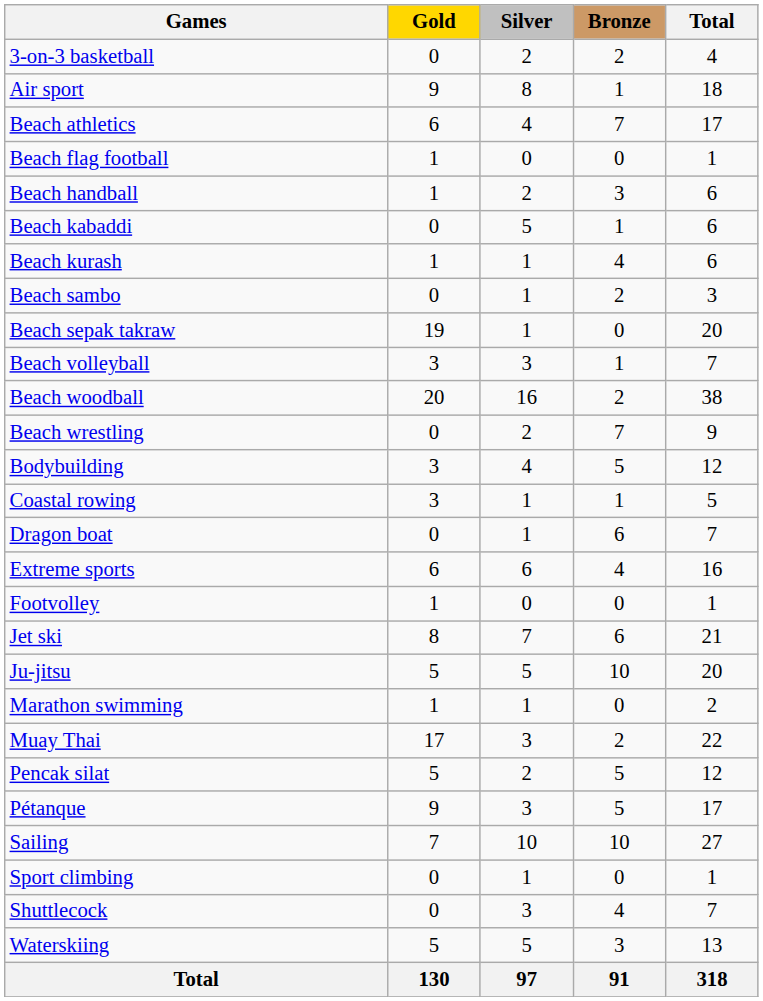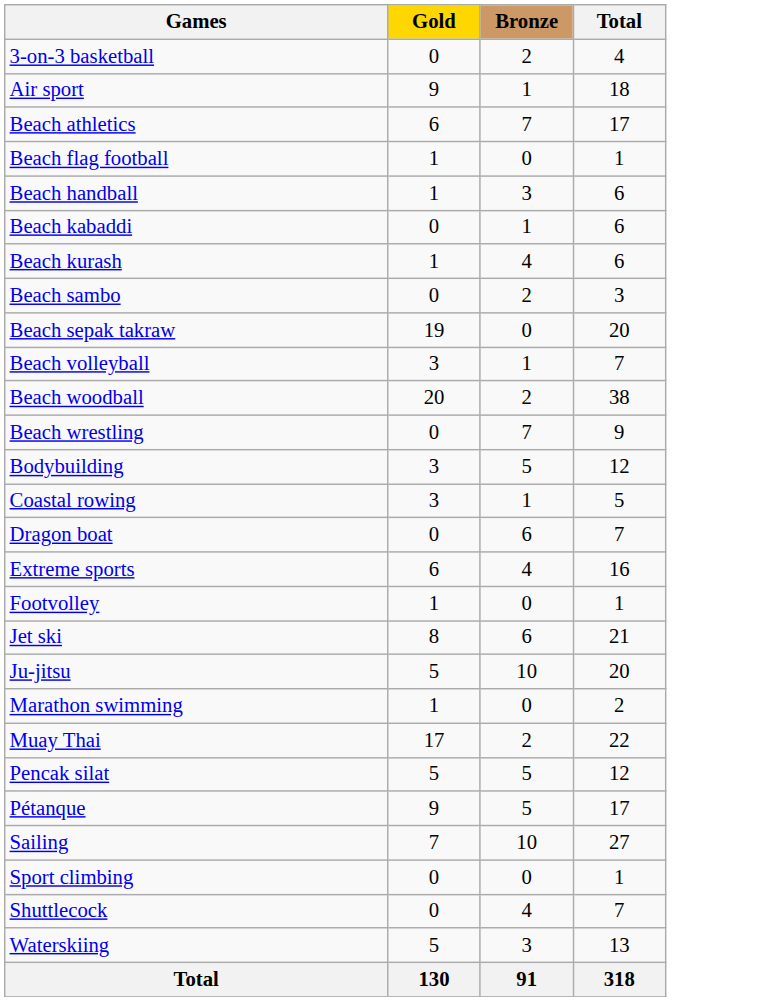 <table class="wikitable sortable" style="margin-top:0em; text-align:center; font-size:90%;">
 <tr>
 <th style="width:18em;">Games</th>
 <th style="width:4em; background:gold;">Gold</th>
-<th style="width:4em; background:silver;">Silver</th>
 <th style="width:4em; background:#cc9966;">Bronze</th>
 <th style="width:4em;">Total</th>
 </tr>
 <tr>
 <td align=left> <a href='#'>3-on-3 basketball</a></td>
 <td>0</td>
 <td>2</td>
-<td>2</td>
 <td>4</td>
 </tr>
 <tr>
 <td align=left> <a href='#'>Air sport</a></td>
 <td>9</td>
-<td>8</td>
 <td>1</td>
 <td>18</td>
 </tr>
 <tr>
 <td align=left> <a href='#'>Beach athletics</a></td>
 <td>6</td>
-<td>4</td>
 <td>7</td>
 <td>17</td>
 </tr>
 <tr>
 <td align=left> <a href='#'>Beach flag football</a></td>
 <td>1</td>
 <td>0</td>
-<td>0</td>
 <td>1</td>
 </tr>
 <tr>
 <td align=left> <a href='#'>Beach handball</a></td>
 <td>1</td>
-<td>2</td>
 <td>3</td>
 <td>6</td>
 </tr>
 <tr>
 <td align=left> <a href='#'>Beach kabaddi</a></td>
 <td>0</td>
-<td>5</td>
 <td>1</td>
 <td>6</td>
 </tr>
 <tr>
 <td align=left> <a href='#'>Beach kurash</a></td>
-<td>1</td>
 <td>1</td>
 <td>4</td>
 <td>6</td>
 </tr>
 <tr>
 <td align=left> <a href='#'>Beach sambo</a></td>
 <td>0</td>
-<td>1</td>
 <td>2</td>
 <td>3</td>
 </tr>
 <tr>
 <td align=left> <a href='#'>Beach sepak takraw</a></td>
 <td>19</td>
-<td>1</td>
 <td>0</td>
 <td>20</td>
 </tr>
 <tr>
 <td align=left> <a href='#'>Beach volleyball</a></td>
-<td>3</td>
 <td>3</td>
 <td>1</td>
 <td>7</td>
 </tr>
 <tr>
 <td align=left> <a href='#'>Beach woodball</a></td>
 <td>20</td>
-<td>16</td>
 <td>2</td>
 <td>38</td>
 </tr>
 <tr>
 <td align=left> <a href='#'>Beach wrestling</a></td>
 <td>0</td>
-<td>2</td>
 <td>7</td>
 <td>9</td>
 </tr>
 <tr>
 <td align=left> <a href='#'>Bodybuilding</a></td>
 <td>3</td>
-<td>4</td>
 <td>5</td>
 <td>12</td>
 </tr>
 <tr>
 <td align=left> <a href='#'>Coastal rowing</a></td>
 <td>3</td>
 <td>1</td>
-<td>1</td>
 <td>5</td>
 </tr>
 <tr>
 <td align=left> <a href='#'>Dragon boat</a></td>
 <td>0</td>
-<td>1</td>
 <td>6</td>
 <td>7</td>
 </tr>
 <tr>
 <td align=left> <a href='#'>Extreme sports</a></td>
-<td>6</td>
 <td>6</td>
 <td>4</td>
 <td>16</td>
 </tr>
 <tr>
 <td align=left> <a href='#'>Footvolley</a></td>
 <td>1</td>
 <td>0</td>
-<td>0</td>
 <td>1</td>
 </tr>
 <tr>
 <td align=left> <a href='#'>Jet ski</a></td>
 <td>8</td>
-<td>7</td>
 <td>6</td>
 <td>21</td>
 </tr>
 <tr>
 <td align=left> <a href='#'>Ju-jitsu</a></td>
-<td>5</td>
 <td>5</td>
 <td>10</td>
 <td>20</td>
 </tr>
 <tr>
 <td align=left> <a href='#'>Marathon swimming</a></td>
 <td>1</td>
-<td>1</td>
 <td>0</td>
 <td>2</td>
 </tr>
 <tr>
 <td align=left> <a href='#'>Muay Thai</a></td>
 <td>17</td>
-<td>3</td>
 <td>2</td>
 <td>22</td>
 </tr>
 <tr>
 <td align=left> <a href='#'>Pencak silat</a></td>
 <td>5</td>
-<td>2</td>
 <td>5</td>
 <td>12</td>
 </tr>
 <tr>
 <td align=left> <a href='#'>Pétanque</a></td>
 <td>9</td>
-<td>3</td>
 <td>5</td>
 <td>17</td>
 </tr>
 <tr>
 <td align=left> <a href='#'>Sailing</a></td>
 <td>7</td>
 <td>10</td>
-<td>10</td>
 <td>27</td>
 </tr>
 <tr>
 <td align=left> <a href='#'>Sport climbing</a></td>
 <td>0</td>
-<td>1</td>
 <td>0</td>
 <td>1</td>
 </tr>
 <tr>
 <td align=left> <a href='#'>Shuttlecock</a></td>
 <td>0</td>
-<td>3</td>
 <td>4</td>
 <td>7</td>
 </tr>
 <tr>
 <td align=left> <a href='#'>Waterskiing</a></td>
-<td>5</td>
 <td>5</td>
 <td>3</td>
 <td>13</td>
 </tr>
 <tr>
 <th>Total</th>
 <th>130</th>
-<th>97</th>
 <th>91</th>
 <th>318</th>
 </tr>
 </table>
